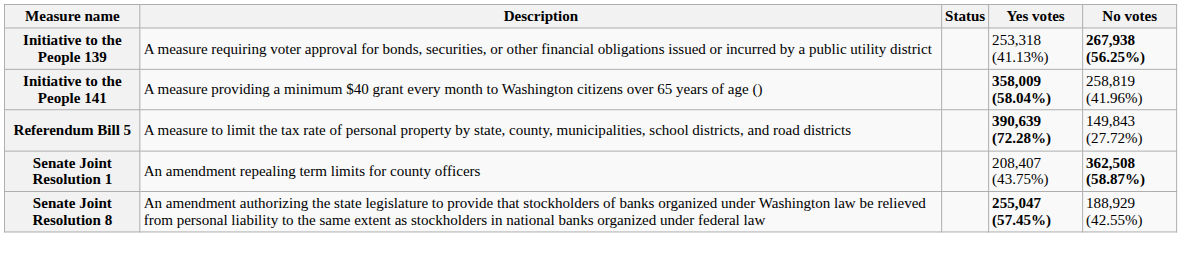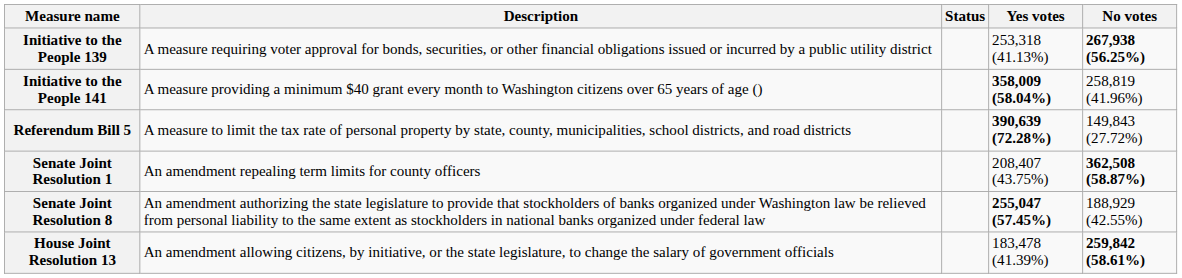 <table class="wikitable sortable plainrowheaders">
 <tr>
 <th scope=col>Measure name</th>
 <th scope=col class=unsortable>Description</th>
 <th scope=col>Status</th>
 <th scope=col>Yes votes</th>
 <th scope=col>No votes</th>
 </tr>
 <tr>
 <th scope=row>Initiative to the People 139</th>
 <td>A measure requiring voter approval for bonds, securities, or other financial obligations issued or incurred by a public utility district</td>
 <td></td>
 <td>253,318 (41.13%)</td>
 <td><strong>267,938 (56.25%)</strong></td>
 </tr>
 <tr>
 <th scope=row>Initiative to the People 141</th>
 <td>A measure providing a minimum $40 grant every month to Washington citizens over 65 years of age ()</td>
 <td></td>
 <td><strong>358,009 (58.04%)</strong></td>
 <td>258,819 (41.96%)</td>
 </tr>
 <tr>
 <th scope=row>Referendum Bill 5</th>
 <td>A measure to limit the tax rate of personal property by state, county, municipalities, school districts, and road districts</td>
 <td></td>
 <td><strong>390,639 (72.28%)</strong></td>
 <td>149,843 (27.72%)</td>
 </tr>
 <tr>
 <th scope=row>Senate Joint Resolution 1</th>
 <td>An amendment repealing term limits for county officers</td>
 <td></td>
 <td>208,407 (43.75%)</td>
 <td><strong>362,508 (58.87%)</strong></td>
 </tr>
 <tr>
 <th scope=row>Senate Joint Resolution 8</th>
 <td>An amendment authorizing the state legislature to provide that stockholders of banks organized under Washington law be relieved from personal liability to the same extent as stockholders in national banks organized under federal law</td>
 <td></td>
 <td><strong>255,047 (57.45%)</strong></td>
 <td>188,929 (42.55%)</td>
 </tr>
+<tr>
+<th scope=row>House Joint Resolution 13</th>
+<td>An amendment allowing citizens, by initiative, or the state legislature, to change the salary of government officials</td>
+<td></td>
+<td>183,478 (41.39%)</td>
+<td><strong>259,842 (58.61%)</strong></td>
+</tr>
 </table>
